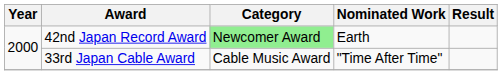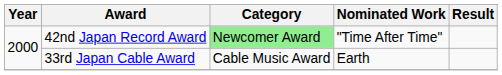 <table class="wikitable">
 <tr>
 <th>Year</th>
 <th>Award</th>
 <th>Category</th>
 <th>Nominated Work</th>
 <th>Result</th>
 </tr>
 <tr>
 <td rowspan="2">2000</td>
 <td>42nd <a href='#'>Japan Record Award</a></td>
 <td style="background: lightgreen;">Newcomer Award</td>
-<td>Earth</td>
+<td>"Time After Time"</td>
 <td></td>
 </tr>
 <tr>
 <td>33rd <a href='#'>Japan Cable Award</a></td>
 <td>Cable Music Award</td>
-<td>"Time After Time"</td>
+<td>Earth</td>
 <td></td>
 </tr>
 <tr>
 </tr>
 </table>
